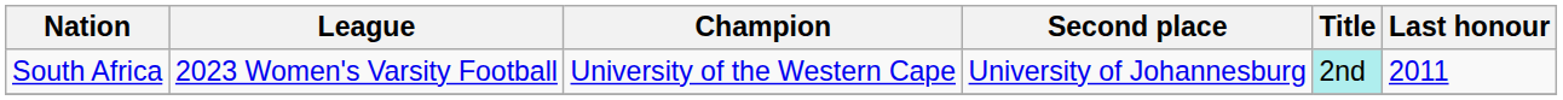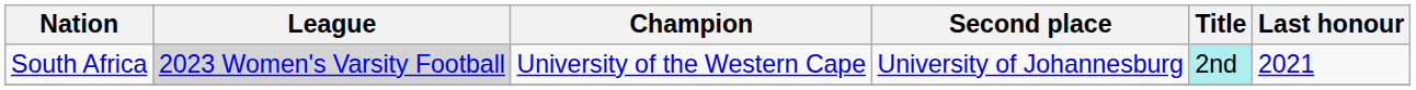 <table class="wikitable sortable">
 <tr>
 <th>Nation</th>
 <th>League</th>
 <th>Champion</th>
 <th>Second place</th>
 <th data-sort-type="number">Title</th>
 <th>Last honour</th>
 </tr>
 <tr>
 <td> <a href='#'>South Africa</a></td>
-<td><a href='#'>2023 Women's Varsity Football</a></td>
+<td style="background: lightgrey;"><a href='#'>2023 Women's Varsity Football</a></td>
 <td><a href='#'>University of the Western Cape</a></td>
 <td><a href='#'>University of Johannesburg</a></td>
 <td style="background: paleturquoise;">2nd</td>
-<td><a href='#'>2011</a></td>
+<td><a href='#'>2021</a></td>
 </tr>
 <tr>
 </tr>
 </table>
